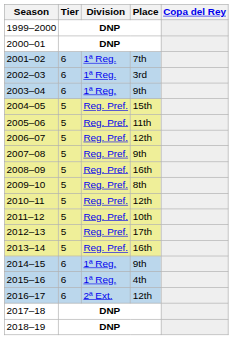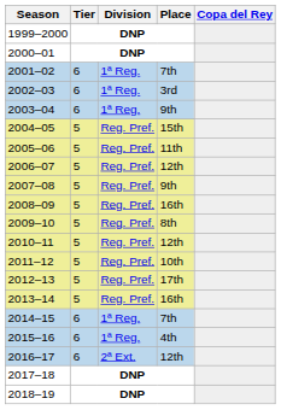 <table class="wikitable">
 <tr style="background:#f0f6fa;">
 <th>Season</th>
 <th>Tier</th>
 <th>Division</th>
 <th>Place</th>
 <th><a href='#'>Copa del Rey</a></th>
 </tr>
 <tr>
 <td style="background:#FFFFFF;">1999–2000</td>
 <th style="background:#FFFFFF;" colspan="3">DNP</th>
 <th style="background:#efefef;"></th>
 </tr>
 <tr>
 <td style="background:#FFFFFF;">2000–01</td>
 <th style="background:#FFFFFF;" colspan="3">DNP</th>
 <th style="background:#efefef;"></th>
 </tr>
 <tr>
 <td style="background:#BBD7EC;">2001–02</td>
 <td style="background:#BBD7EC;">6</td>
 <td style="background:#BBD7EC;"><a href='#'>1ª Reg.</a></td>
 <td style="background:#BBD7EC;">7th</td>
 <th style="background:#efefef;"></th>
 </tr>
 <tr>
 <td style="background:#BBD7EC;">2002–03</td>
 <td style="background:#BBD7EC;">6</td>
 <td style="background:#BBD7EC;"><a href='#'>1ª Reg.</a></td>
 <td style="background:#BBD7EC;">3rd</td>
 <th style="background:#efefef;"></th>
 </tr>
 <tr>
 <td style="background:#BBD7EC;">2003–04</td>
 <td style="background:#BBD7EC;">6</td>
 <td style="background:#BBD7EC;"><a href='#'>1ª Reg.</a></td>
 <td style="background:#BBD7EC;">9th</td>
 <th style="background:#efefef;"></th>
 </tr>
 <tr>
 <td style="background:#EFEF99;">2004–05</td>
 <td style="background:#EFEF99;">5</td>
 <td style="background:#EFEF99;"><a href='#'>Reg. Pref.</a></td>
 <td style="background:#EFEF99;">15th</td>
 <th style="background:#efefef;"></th>
 </tr>
 <tr>
 <td style="background:#EFEF99;">2005–06</td>
 <td style="background:#EFEF99;">5</td>
 <td style="background:#EFEF99;"><a href='#'>Reg. Pref.</a></td>
 <td style="background:#EFEF99;">11th</td>
 <th style="background:#efefef;"></th>
 </tr>
 <tr>
 <td style="background:#EFEF99;">2006–07</td>
 <td style="background:#EFEF99;">5</td>
 <td style="background:#EFEF99;"><a href='#'>Reg. Pref.</a></td>
 <td style="background:#EFEF99;">12th</td>
 <th style="background:#efefef;"></th>
 </tr>
 <tr>
 <td style="background:#EFEF99;">2007–08</td>
 <td style="background:#EFEF99;">5</td>
 <td style="background:#EFEF99;"><a href='#'>Reg. Pref.</a></td>
 <td style="background:#EFEF99;">9th</td>
 <th style="background:#efefef;"></th>
 </tr>
 <tr>
 <td style="background:#EFEF99;">2008–09</td>
 <td style="background:#EFEF99;">5</td>
 <td style="background:#EFEF99;"><a href='#'>Reg. Pref.</a></td>
 <td style="background:#EFEF99;">16th</td>
 <th style="background:#efefef;"></th>
 </tr>
 <tr>
 <td style="background:#EFEF99;">2009–10</td>
 <td style="background:#EFEF99;">5</td>
 <td style="background:#EFEF99;"><a href='#'>Reg. Pref.</a></td>
 <td style="background:#EFEF99;">8th</td>
 <th style="background:#efefef;"></th>
 </tr>
 <tr>
 <td style="background:#EFEF99;">2010–11</td>
 <td style="background:#EFEF99;">5</td>
 <td style="background:#EFEF99;"><a href='#'>Reg. Pref.</a></td>
 <td style="background:#EFEF99;">12th</td>
 <th style="background:#efefef;"></th>
 </tr>
 <tr>
 <td style="background:#EFEF99;">2011–12</td>
 <td style="background:#EFEF99;">5</td>
 <td style="background:#EFEF99;"><a href='#'>Reg. Pref.</a></td>
 <td style="background:#EFEF99;">10th</td>
 <th style="background:#efefef;"></th>
 </tr>
 <tr>
 <td style="background:#EFEF99;">2012–13</td>
 <td style="background:#EFEF99;">5</td>
 <td style="background:#EFEF99;"><a href='#'>Reg. Pref.</a></td>
 <td style="background:#EFEF99;">17th</td>
 <th style="background:#efefef;"></th>
 </tr>
 <tr>
 <td style="background:#EFEF99;">2013–14</td>
 <td style="background:#EFEF99;">5</td>
 <td style="background:#EFEF99;"><a href='#'>Reg. Pref.</a></td>
 <td style="background:#EFEF99;">16th</td>
 <th style="background:#efefef;"></th>
 </tr>
 <tr>
 <td style="background:#BBD7EC;">2014–15</td>
 <td style="background:#BBD7EC;">6</td>
 <td style="background:#BBD7EC;"><a href='#'>1ª Reg.</a></td>
-<td style="background:#BBD7EC;">9th</td>
+<td style="background:#BBD7EC;">7th</td>
 <th style="background:#efefef;"></th>
 </tr>
 <tr>
 <td style="background:#BBD7EC;">2015–16</td>
 <td style="background:#BBD7EC;">6</td>
 <td style="background:#BBD7EC;"><a href='#'>1ª Reg.</a></td>
 <td style="background:#BBD7EC;">4th</td>
 <th style="background:#efefef;"></th>
 </tr>
 <tr>
 <td style="background:#BBD7EC;">2016–17</td>
 <td style="background:#BBD7EC;">6</td>
 <td style="background:#BBD7EC;"><a href='#'>2ª Ext.</a></td>
 <td style="background:#BBD7EC;">12th</td>
 <th style="background:#efefef;"></th>
 </tr>
 <tr>
 <td style="background:#FFFFFF;">2017–18</td>
 <th style="background:#FFFFFF;" colspan="3">DNP</th>
 <th style="background:#efefef;"></th>
 </tr>
 <tr>
 <td style="background:#FFFFFF;">2018–19</td>
 <th style="background:#FFFFFF;" colspan="3">DNP</th>
 <th style="background:#efefef;"></th>
 </tr>
 </table>
